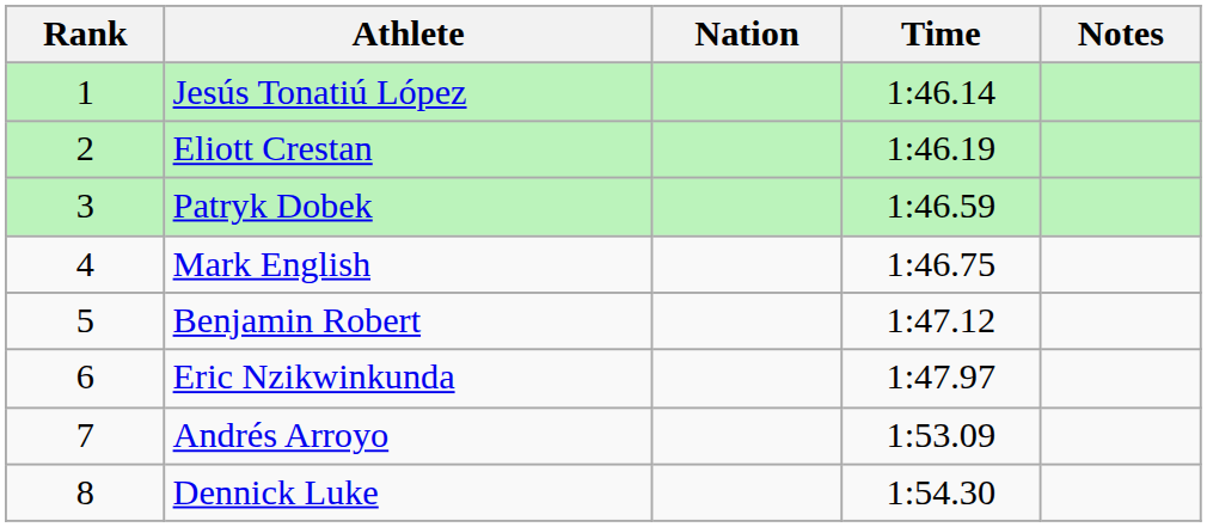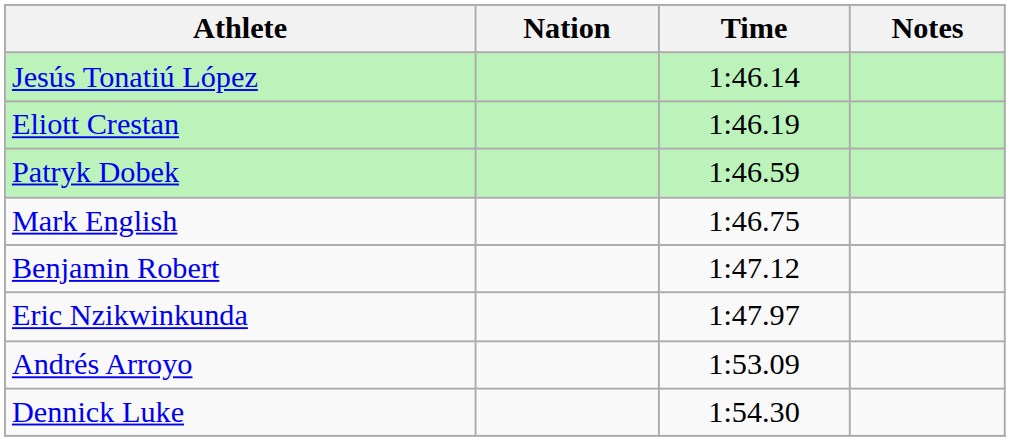 <table class="wikitable sortable" style="text-align:center;width: 60%;">
 <tr>
-<th>Rank</th>
 <th>Athlete</th>
 <th>Nation</th>
 <th>Time</th>
 <th>Notes</th>
 </tr>
 <tr bgcolor=#bbf3bb>
-<td>1</td>
 <td align="left"><a href='#'>Jesús Tonatiú López</a></td>
 <td align="left"></td>
 <td>1:46.14</td>
 <td></td>
 </tr>
 <tr bgcolor=#bbf3bb>
-<td>2</td>
 <td align="left"><a href='#'>Eliott Crestan</a></td>
 <td align="left"></td>
 <td>1:46.19</td>
 <td></td>
 </tr>
 <tr bgcolor=#bbf3bb>
-<td>3</td>
 <td align="left"><a href='#'>Patryk Dobek</a></td>
 <td align="left"></td>
 <td>1:46.59</td>
 <td></td>
 </tr>
 <tr>
-<td>4</td>
 <td align="left"><a href='#'>Mark English</a></td>
 <td align="left"></td>
 <td>1:46.75</td>
 <td></td>
 </tr>
 <tr>
-<td>5</td>
 <td align="left"><a href='#'>Benjamin Robert</a></td>
 <td align="left"></td>
 <td>1:47.12</td>
 <td></td>
 </tr>
 <tr>
-<td>6</td>
 <td align="left"><a href='#'>Eric Nzikwinkunda</a></td>
 <td align="left"></td>
 <td>1:47.97</td>
 <td></td>
 </tr>
 <tr>
-<td>7</td>
 <td align="left"><a href='#'>Andrés Arroyo</a></td>
 <td align="left"></td>
 <td>1:53.09</td>
 <td></td>
 </tr>
 <tr>
-<td>8</td>
 <td align="left"><a href='#'>Dennick Luke</a></td>
 <td align="left"></td>
 <td>1:54.30</td>
 <td></td>
 </tr>
 </table>
